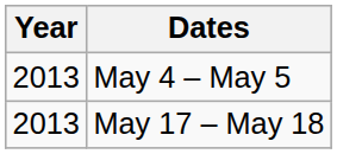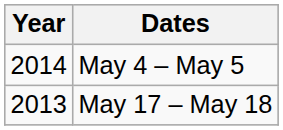 <table class="wikitable">
 <tr>
 <th>Year</th>
 <th>Dates</th>
 </tr>
 <tr>
-<td>2013</td>
+<td>2014</td>
 <td>May 4 – May 5</td>
 </tr>
 <tr>
 <td>2013</td>
 <td>May 17 – May 18</td>
 </tr>
 </table>
